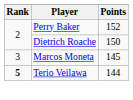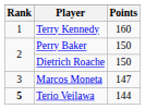 <table class="wikitable sortable" style="text-align:center; margin-bottom:0;">
 <tr>
 </tr>
 <tr>
 <th>Rank</th>
 <th>Player</th>
 <th>Points</th>
 </tr>
 <tr>
+<td>1</td>
+<td align=left> <a href='#'>Terry Kennedy</a></td>
+<td>160</td>
+</tr>
+<tr>
 <td rowspan=2>2</td>
 <td align=left> <a href='#'>Perry Baker</a></td>
-<td>152</td>
+<td>150</td>
 </tr>
 <tr>
 <td align=left> <a href='#'>Dietrich Roache</a></td>
 <td>150</td>
 </tr>
 <tr>
 <td>3</td>
 <td align=left> <a href='#'>Marcos Moneta</a></td>
-<td>145</td>
+<td>147</td>
 </tr>
 <tr>
 <td><strong>5</strong></td>
 <td align=left> <a href='#'>Terio Veilawa</a></td>
 <td>144</td>
 </tr>
 </table>
